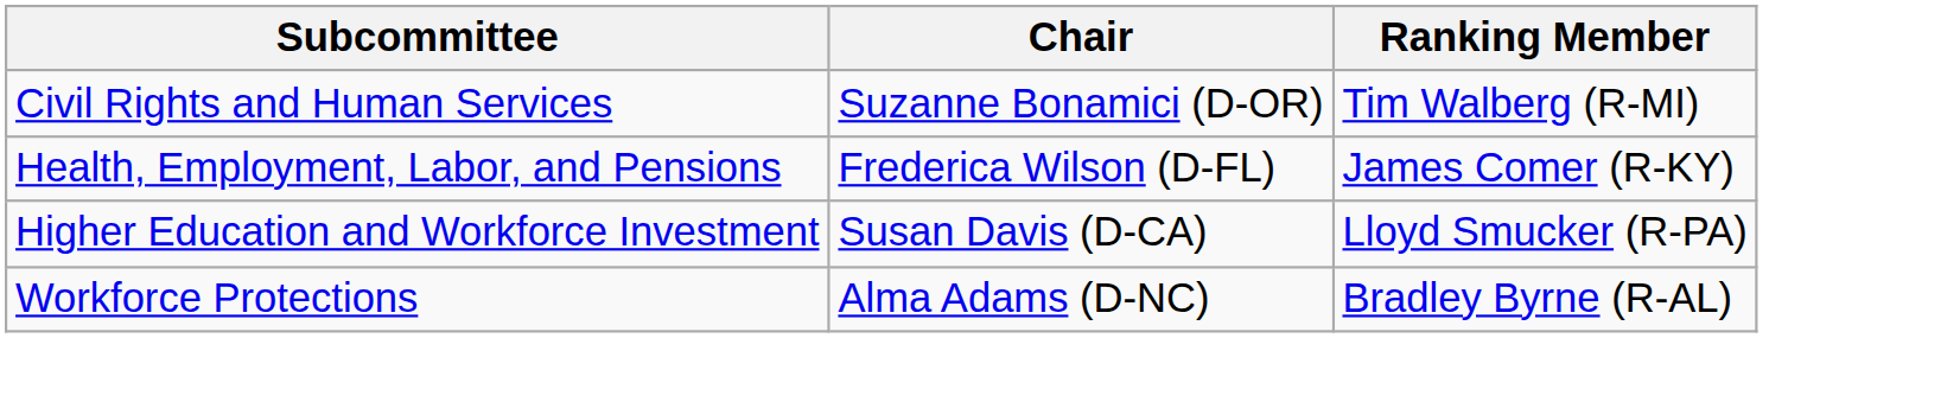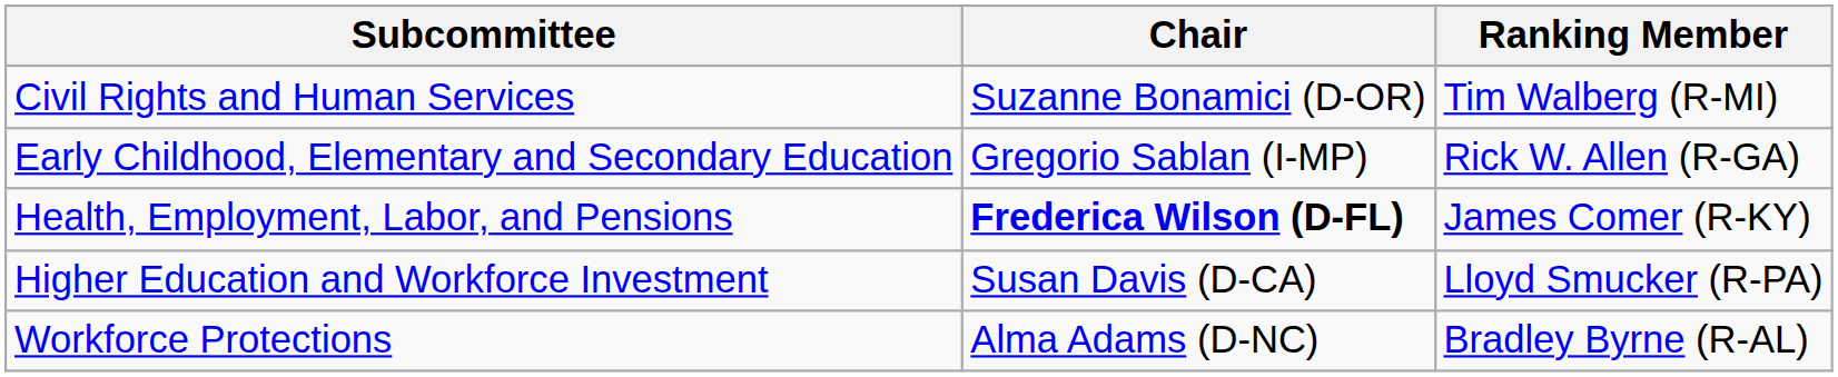 <table class="wikitable">
 <tr>
 <th>Subcommittee</th>
 <th>Chair</th>
 <th>Ranking Member</th>
 </tr>
 <tr>
 <td><a href='#'>Civil Rights and Human Services</a></td>
 <td><a href='#'>Suzanne Bonamici</a> (D-OR)</td>
 <td><a href='#'>Tim Walberg</a> (R-MI)</td>
 </tr>
 <tr>
+<td><a href='#'>Early Childhood, Elementary and Secondary Education</a></td>
+<td><a href='#'>Gregorio Sablan</a> (I-MP)</td>
+<td><a href='#'>Rick W. Allen</a> (R-GA)</td>
+</tr>
+<tr>
 <td><a href='#'>Health, Employment, Labor, and Pensions</a></td>
-<td><a href='#'>Frederica Wilson</a> (D-FL)</td>
+<td><strong><a href='#'>Frederica Wilson</a> (D-FL)</strong></td>
 <td><a href='#'>James Comer</a> (R-KY)</td>
 </tr>
 <tr>
 <td><a href='#'>Higher Education and Workforce Investment</a></td>
 <td><a href='#'>Susan Davis</a> (D-CA)</td>
 <td><a href='#'>Lloyd Smucker</a> (R-PA)</td>
 </tr>
 <tr>
 <td><a href='#'>Workforce Protections</a></td>
 <td><a href='#'>Alma Adams</a> (D-NC)</td>
 <td><a href='#'>Bradley Byrne</a> (R-AL)</td>
 </tr>
 </table>
